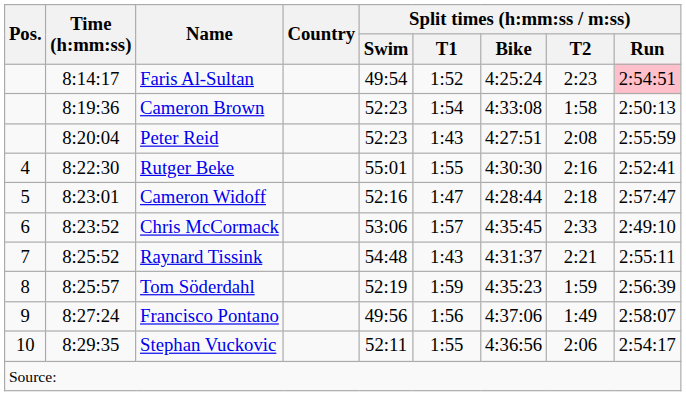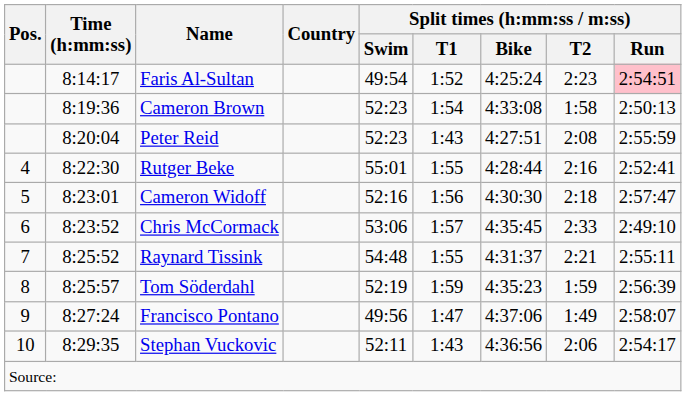 <table class="wikitable" style="text-align:center">
 <tr>
 <th rowspan="2">Pos.</th>
 <th rowspan="2">Time<br>(h:mm:ss)</th>
 <th rowspan="2">Name</th>
 <th rowspan="2">Country</th>
 <th colspan="5">Split times (h:mm:ss / m:ss)</th>
 </tr>
 <tr>
 <th>Swim</th>
 <th>    T1    </th>
 <th>Bike</th>
 <th>    T2    </th>
 <th>Run</th>
 </tr>
 <tr>
 <td></td>
 <td>8:14:17</td>
 <td align="left"><a href='#'>Faris Al-Sultan</a></td>
 <td align="left"></td>
 <td>49:54</td>
 <td>1:52</td>
 <td>4:25:24</td>
 <td>2:23</td>
 <td style="background: pink;">2:54:51</td>
 </tr>
 <tr>
 <td></td>
 <td>8:19:36</td>
 <td align="left"><a href='#'>Cameron Brown</a></td>
 <td align="left"></td>
 <td>52:23</td>
 <td>1:54</td>
 <td>4:33:08</td>
 <td>1:58</td>
 <td>2:50:13</td>
 </tr>
 <tr>
 <td></td>
 <td>8:20:04</td>
 <td align="left"><a href='#'>Peter Reid</a></td>
 <td align="left"></td>
 <td>52:23</td>
 <td>1:43</td>
 <td>4:27:51</td>
 <td>2:08</td>
 <td>2:55:59</td>
 </tr>
 <tr>
 <td>4</td>
 <td>8:22:30</td>
 <td align="left"><a href='#'>Rutger Beke</a></td>
 <td align="left"></td>
 <td>55:01</td>
 <td>1:55</td>
-<td>4:30:30</td>
+<td>4:28:44</td>
 <td>2:16</td>
 <td>2:52:41</td>
 </tr>
 <tr>
 <td>5</td>
 <td>8:23:01</td>
 <td align="left"><a href='#'>Cameron Widoff</a></td>
 <td align="left"></td>
 <td>52:16</td>
-<td>1:47</td>
-<td>4:28:44</td>
+<td>1:56</td>
+<td>4:30:30</td>
 <td>2:18</td>
 <td>2:57:47</td>
 </tr>
 <tr>
 <td>6</td>
 <td>8:23:52</td>
 <td align="left"><a href='#'>Chris McCormack</a></td>
 <td align="left"></td>
 <td>53:06</td>
 <td>1:57</td>
 <td>4:35:45</td>
 <td>2:33</td>
 <td>2:49:10</td>
 </tr>
 <tr>
 <td>7</td>
 <td>8:25:52</td>
 <td align="left"><a href='#'>Raynard Tissink</a></td>
 <td align="left"></td>
 <td>54:48</td>
-<td>1:43</td>
+<td>1:55</td>
 <td>4:31:37</td>
 <td>2:21</td>
 <td>2:55:11</td>
 </tr>
 <tr>
 <td>8</td>
 <td>8:25:57</td>
 <td align="left"><a href='#'>Tom Söderdahl</a></td>
 <td align="left"></td>
 <td>52:19</td>
 <td>1:59</td>
 <td>4:35:23</td>
 <td>1:59</td>
 <td>2:56:39</td>
 </tr>
 <tr>
 <td>9</td>
 <td>8:27:24</td>
 <td align="left"><a href='#'>Francisco Pontano</a></td>
 <td align="left"></td>
 <td>49:56</td>
-<td>1:56</td>
+<td>1:47</td>
 <td>4:37:06</td>
 <td>1:49</td>
 <td>2:58:07</td>
 </tr>
 <tr>
 <td>10</td>
 <td>8:29:35</td>
 <td align="left"><a href='#'>Stephan Vuckovic</a></td>
 <td align="left"></td>
 <td>52:11</td>
-<td>1:55</td>
+<td>1:43</td>
 <td>4:36:56</td>
 <td>2:06</td>
 <td>2:54:17</td>
 </tr>
 <tr>
 <td colspan="9" align="left"><small>Source:</small></td>
 </tr>
 </table>
